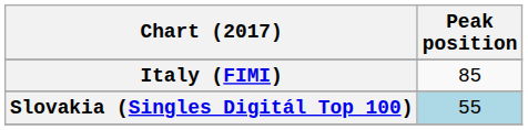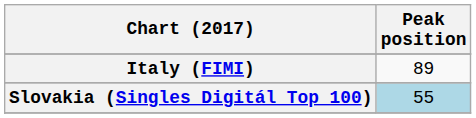 <table class="wikitable sortable plainrowheaders" style="text-align:center">
 <tr>
 <th scope="col">Chart (2017)</th>
 <th scope="col">Peak<br>position</th>
 </tr>
 <tr>
 </tr>
 <tr>
 </tr>
 <tr>
 </tr>
 <tr>
 </tr>
 <tr>
 </tr>
 <tr>
 </tr>
 <tr>
 </tr>
 <tr>
 <th scope="row">Italy (<a href='#'>FIMI</a>)</th>
-<td>85</td>
+<td>89</td>
 </tr>
 <tr>
 </tr>
 <tr>
 </tr>
 <tr>
 </tr>
 <tr>
 </tr>
 <tr>
 <th scope="row">Slovakia (<a href='#'>Singles Digitál Top 100</a>)</th>
 <td style="background: lightblue;">55</td>
 </tr>
 <tr>
 </tr>
 <tr>
 </tr>
 <tr>
 </tr>
 <tr>
 </tr>
 </table>
